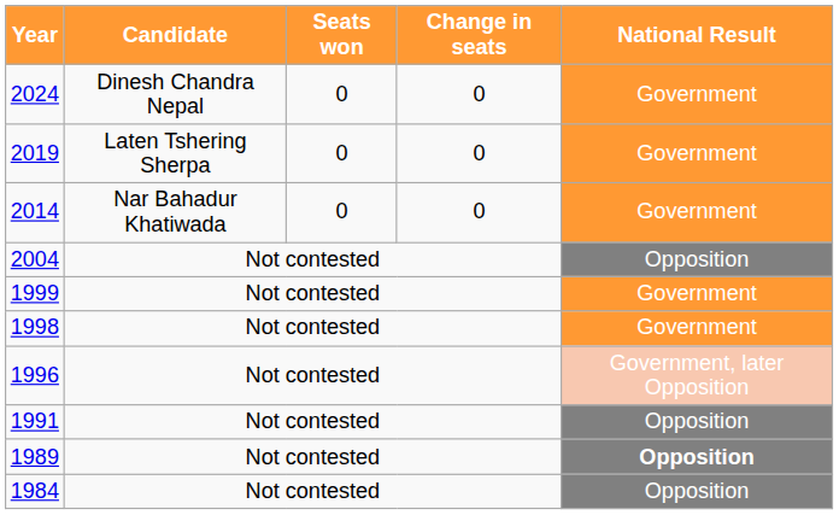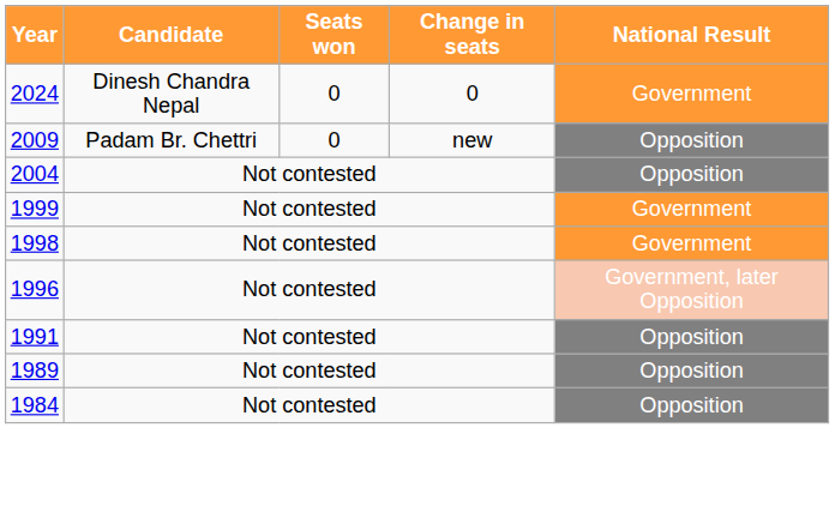 <table class="wikitable sortable" style="text-align:center;">
 <tr>
 <th style="background-color:#FF9933; color:white">Year</th>
 <th style="background-color:#FF9933; color:white">Candidate</th>
 <th style="background-color:#FF9933; color:white">Seats won</th>
 <th style="background-color:#FF9933; color:white">Change in seats</th>
 <th style="background-color:#FF9933; color:white">National Result</th>
 </tr>
 <tr>
 <td><a href='#'>2024</a></td>
 <td>Dinesh Chandra Nepal</td>
 <td>0</td>
 <td> 0</td>
 <td style="background-color:#FF9933; color:white">Government</td>
 </tr>
 <tr>
-<td><a href='#'>2019</a></td>
-<td>Laten Tshering Sherpa</td>
+<td><a href='#'>2009</a></td>
+<td>Padam Br. Chettri</td>
 <td>0</td>
-<td> 0</td>
-<td style="background-color:#FF9933; color:white">Government</td>
-</tr>
-<tr>
-<td><a href='#'>2014</a></td>
-<td>Nar Bahadur Khatiwada</td>
-<td>0</td>
-<td> 0</td>
-<td style="background-color:#FF9933; color:white">Government</td>
+<td>new</td>
+<td style="background-color:#808080; color:white">Opposition</td>
 </tr>
 <tr>
 <td><a href='#'>2004</a></td>
 <td colspan=3>Not contested</td>
 <td style="background-color:#808080; color:white">Opposition</td>
 </tr>
 <tr>
 <td><a href='#'>1999</a></td>
 <td colspan=3>Not contested</td>
 <td style="background-color:#FF9933; color:white">Government</td>
 </tr>
 <tr>
 <td><a href='#'>1998</a></td>
 <td colspan=3>Not contested</td>
 <td style="background-color:#FF9933; color:white">Government</td>
 </tr>
 <tr>
 <td><a href='#'>1996</a></td>
 <td colspan=3>Not contested</td>
 <td style="background-color:#F8C8B0; color:white">Government, later Opposition</td>
 </tr>
 <tr>
 <td><a href='#'>1991</a></td>
 <td colspan=3>Not contested</td>
 <td style="background-color:#808080; color:white">Opposition</td>
 </tr>
 <tr>
 <td><a href='#'>1989</a></td>
 <td colspan=3>Not contested</td>
-<td style="background-color:#808080; color:white"><strong>Opposition</strong></td>
+<td style="background-color:#808080; color:white">Opposition</td>
 </tr>
 <tr>
 <td><a href='#'>1984</a></td>
 <td colspan=3>Not contested</td>
 <td style="background-color:#808080; color:white">Opposition</td>
 </tr>
 </table>
